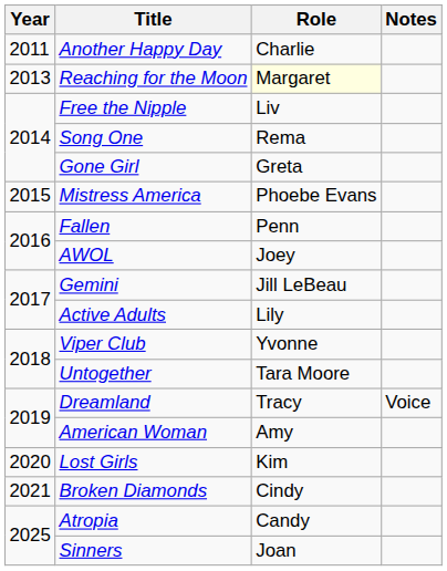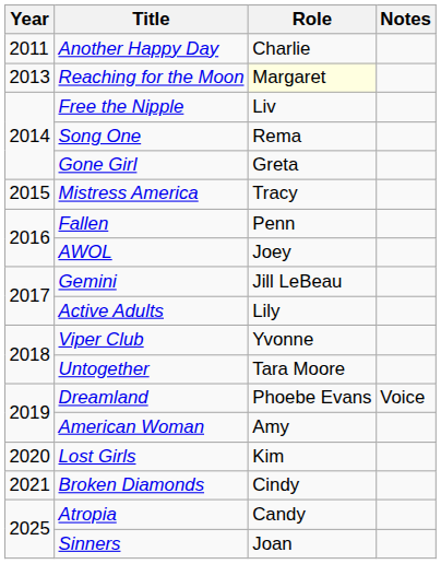 <table class="wikitable sortable">
 <tr>
 <th>Year</th>
 <th>Title</th>
 <th>Role</th>
 <th class="unsortable">Notes</th>
 </tr>
 <tr>
 <td>2011</td>
 <td><em><a href='#'>Another Happy Day</a></em></td>
 <td>Charlie</td>
 <td></td>
 </tr>
 <tr>
 <td>2013</td>
 <td><em><a href='#'>Reaching for the Moon</a></em></td>
 <td style="background: lightyellow;">Margaret</td>
 <td></td>
 </tr>
 <tr>
 <td rowspan="3">2014</td>
 <td><em><a href='#'>Free the Nipple</a></em></td>
 <td>Liv</td>
 <td></td>
 </tr>
 <tr>
 <td><em><a href='#'>Song One</a></em></td>
 <td>Rema</td>
 <td></td>
 </tr>
 <tr>
 <td><em><a href='#'>Gone Girl</a></em></td>
 <td>Greta</td>
 <td></td>
 </tr>
 <tr>
 <td>2015</td>
 <td><em><a href='#'>Mistress America</a></em></td>
-<td>Phoebe Evans</td>
+<td>Tracy</td>
 <td></td>
 </tr>
 <tr>
 <td rowspan="2">2016</td>
 <td><em><a href='#'>Fallen</a></em></td>
 <td>Penn</td>
 <td></td>
 </tr>
 <tr>
 <td><em><a href='#'>AWOL</a></em></td>
 <td>Joey</td>
 <td></td>
 </tr>
 <tr>
 <td rowspan="2">2017</td>
 <td><em><a href='#'>Gemini</a></em></td>
 <td>Jill LeBeau</td>
 <td></td>
 </tr>
 <tr>
 <td><em><a href='#'>Active Adults</a></em></td>
 <td>Lily</td>
 <td></td>
 </tr>
 <tr>
 <td rowspan="2">2018</td>
 <td><em><a href='#'>Viper Club</a></em></td>
 <td>Yvonne</td>
 <td></td>
 </tr>
 <tr>
 <td><em><a href='#'>Untogether</a></em></td>
 <td>Tara Moore</td>
 <td></td>
 </tr>
 <tr>
 <td rowspan="2">2019</td>
 <td><em><a href='#'>Dreamland</a></em></td>
-<td>Tracy</td>
+<td>Phoebe Evans</td>
 <td>Voice</td>
 </tr>
 <tr>
 <td><em><a href='#'>American Woman</a></em></td>
 <td>Amy</td>
 <td></td>
 </tr>
 <tr>
 <td>2020</td>
 <td><em><a href='#'>Lost Girls</a></em></td>
 <td>Kim</td>
 <td></td>
 </tr>
 <tr>
 <td>2021</td>
 <td><em><a href='#'>Broken Diamonds</a></em></td>
 <td>Cindy</td>
 <td></td>
 </tr>
 <tr>
 <td rowspan="2">2025</td>
 <td><em><a href='#'>Atropia</a></em></td>
 <td>Candy</td>
 <td></td>
 </tr>
 <tr>
 <td><em><a href='#'>Sinners</a></em></td>
 <td>Joan</td>
 <td></td>
 </tr>
 </table>
